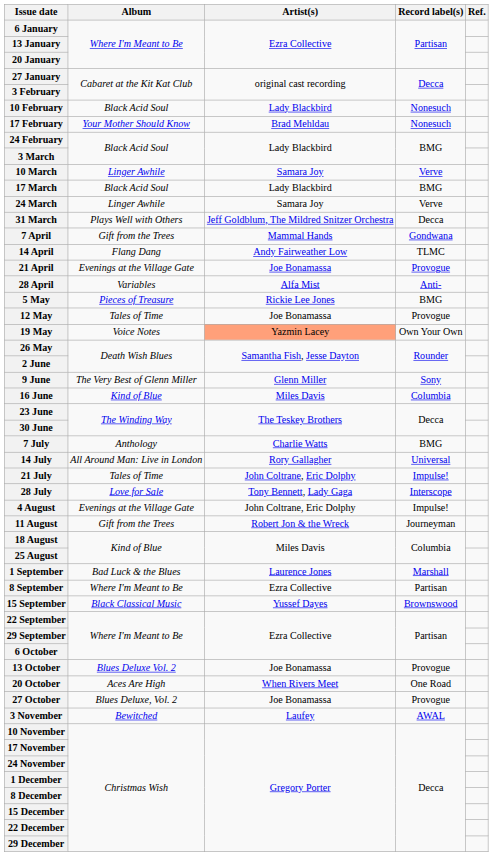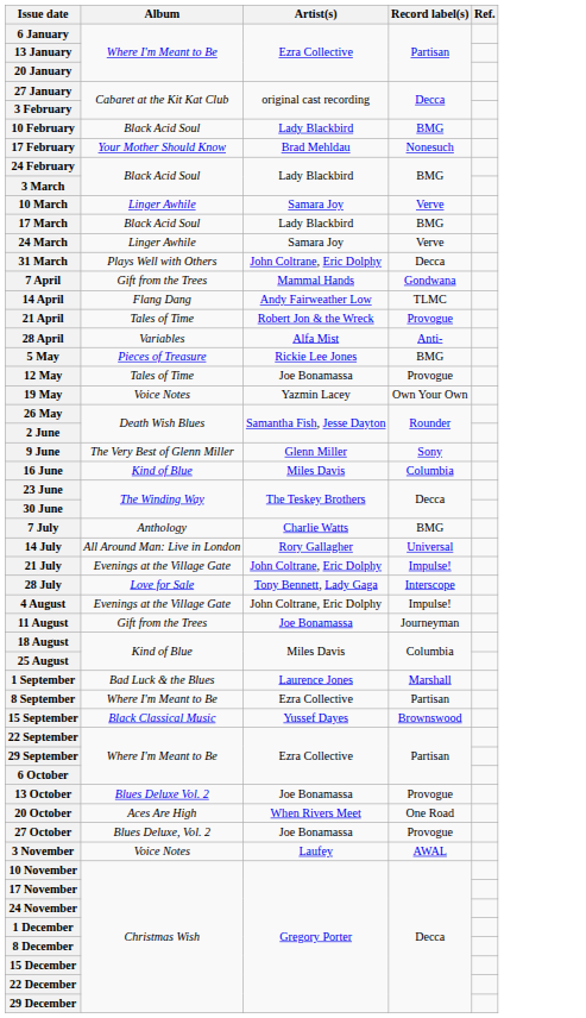 <table class="wikitable plainrowheaders" style="text-align:center">
 <tr>
 <th scope="col">Issue date</th>
 <th scope="col">Album</th>
 <th scope="col">Artist(s)</th>
 <th scope="col">Record label(s)</th>
 <th scope="col">Ref.</th>
 </tr>
 <tr>
 <th scope="row">6 January</th>
 <td rowspan="3"><em><a href='#'>Where I'm Meant to Be</a></em></td>
 <td rowspan="3"><a href='#'>Ezra Collective</a></td>
 <td rowspan="3"><a href='#'>Partisan</a></td>
 <td></td>
 </tr>
 <tr>
 <th scope="row">13 January</th>
 <td></td>
 </tr>
 <tr>
 <th scope="row">20 January</th>
 <td></td>
 </tr>
 <tr>
 <th scope="row">27 January</th>
 <td rowspan="2"><em>Cabaret at the Kit Kat Club</em></td>
 <td rowspan="2">original cast recording</td>
 <td rowspan="2"><a href='#'>Decca</a></td>
 <td></td>
 </tr>
 <tr>
 <th scope="row">3 February</th>
 <td></td>
 </tr>
 <tr>
 <th scope="row">10 February</th>
 <td><em>Black Acid Soul</em></td>
 <td><a href='#'>Lady Blackbird</a></td>
-<td><a href='#'>Nonesuch</a></td>
+<td><a href='#'>BMG</a></td>
 <td></td>
 </tr>
 <tr>
 <th scope="row">17 February</th>
 <td><em><a href='#'>Your Mother Should Know</a></em></td>
 <td><a href='#'>Brad Mehldau</a></td>
 <td><a href='#'>Nonesuch</a></td>
 <td></td>
 </tr>
 <tr>
 <th scope="row">24 February</th>
 <td rowspan="2"><em>Black Acid Soul</em></td>
 <td rowspan="2">Lady Blackbird</td>
 <td rowspan="2">BMG</td>
 <td></td>
 </tr>
 <tr>
 <th scope="row">3 March</th>
 <td></td>
 </tr>
 <tr>
 <th scope="row">10 March</th>
 <td><em><a href='#'>Linger Awhile</a></em></td>
 <td><a href='#'>Samara Joy</a></td>
 <td><a href='#'>Verve</a></td>
 <td></td>
 </tr>
 <tr>
 <th scope="row">17 March</th>
 <td><em>Black Acid Soul</em></td>
 <td>Lady Blackbird</td>
 <td>BMG</td>
 <td></td>
 </tr>
 <tr>
 <th scope="row">24 March</th>
 <td><em>Linger Awhile</em></td>
 <td>Samara Joy</td>
 <td>Verve</td>
 <td></td>
 </tr>
 <tr>
 <th scope="row">31 March</th>
 <td><em>Plays Well with Others</em></td>
-<td><a href='#'>Jeff Goldblum, The Mildred Snitzer Orchestra</a></td>
+<td><a href='#'>John Coltrane</a>, <a href='#'>Eric Dolphy</a></td>
 <td>Decca</td>
 <td></td>
 </tr>
 <tr>
 <th scope="row">7 April</th>
 <td><em>Gift from the Trees</em></td>
 <td><a href='#'>Mammal Hands</a></td>
 <td><a href='#'>Gondwana</a></td>
 <td></td>
 </tr>
 <tr>
 <th scope="row">14 April</th>
 <td><em>Flang Dang</em></td>
 <td><a href='#'>Andy Fairweather Low</a></td>
 <td>TLMC</td>
 <td></td>
 </tr>
 <tr>
 <th scope="row">21 April</th>
-<td><em>Evenings at the Village Gate</em></td>
-<td><a href='#'>Joe Bonamassa</a></td>
+<td><em>Tales of Time</em></td>
+<td><a href='#'>Robert Jon & the Wreck</a></td>
 <td><a href='#'>Provogue</a></td>
 <td></td>
 </tr>
 <tr>
 <th scope="row">28 April</th>
 <td><em>Variables</em></td>
 <td><a href='#'>Alfa Mist</a></td>
 <td><a href='#'>Anti-</a></td>
 <td></td>
 </tr>
 <tr>
 <th scope="row">5 May</th>
 <td><em><a href='#'>Pieces of Treasure</a></em></td>
 <td><a href='#'>Rickie Lee Jones</a></td>
 <td>BMG</td>
 <td></td>
 </tr>
 <tr>
 <th scope="row">12 May</th>
 <td><em>Tales of Time</em></td>
 <td>Joe Bonamassa</td>
 <td>Provogue</td>
 <td></td>
 </tr>
 <tr>
 <th scope="row">19 May</th>
 <td><em>Voice Notes</em></td>
-<td style="background: lightsalmon;">Yazmin Lacey</td>
+<td>Yazmin Lacey</td>
 <td>Own Your Own</td>
 <td></td>
 </tr>
 <tr>
 <th scope="row">26 May</th>
 <td rowspan="2"><em>Death Wish Blues</em></td>
 <td rowspan="2"><a href='#'>Samantha Fish</a>, <a href='#'>Jesse Dayton</a></td>
 <td rowspan="2"><a href='#'>Rounder</a></td>
 <td></td>
 </tr>
 <tr>
 <th scope="row">2 June</th>
 <td></td>
 </tr>
 <tr>
 <th scope="row">9 June</th>
 <td><em>The Very Best of Glenn Miller</em></td>
 <td><a href='#'>Glenn Miller</a></td>
 <td><a href='#'>Sony</a></td>
 <td></td>
 </tr>
 <tr>
 <th scope="row">16 June</th>
 <td><em><a href='#'>Kind of Blue</a></em></td>
 <td><a href='#'>Miles Davis</a></td>
 <td><a href='#'>Columbia</a></td>
 <td></td>
 </tr>
 <tr>
 <th scope="row">23 June</th>
 <td rowspan="2"><em><a href='#'>The Winding Way</a></em></td>
 <td rowspan="2"><a href='#'>The Teskey Brothers</a></td>
 <td rowspan="2">Decca</td>
 <td></td>
 </tr>
 <tr>
 <th scope="row">30 June</th>
 <td></td>
 </tr>
 <tr>
 <th scope="row">7 July</th>
 <td><em>Anthology</em></td>
 <td><a href='#'>Charlie Watts</a></td>
 <td>BMG</td>
 <td></td>
 </tr>
 <tr>
 <th scope="row">14 July</th>
 <td><em>All Around Man: Live in London</em></td>
 <td><a href='#'>Rory Gallagher</a></td>
 <td><a href='#'>Universal</a></td>
 <td></td>
 </tr>
 <tr>
 <th scope="row">21 July</th>
-<td><em>Tales of Time</em></td>
+<td><em>Evenings at the Village Gate</em></td>
 <td><a href='#'>John Coltrane</a>, <a href='#'>Eric Dolphy</a></td>
 <td><a href='#'>Impulse!</a></td>
 <td></td>
 </tr>
 <tr>
 <th scope="row">28 July</th>
 <td><em><a href='#'>Love for Sale</a></em></td>
 <td><a href='#'>Tony Bennett</a>, <a href='#'>Lady Gaga</a></td>
 <td><a href='#'>Interscope</a></td>
 <td></td>
 </tr>
 <tr>
 <th scope="row">4 August</th>
 <td><em>Evenings at the Village Gate</em></td>
 <td>John Coltrane, Eric Dolphy</td>
 <td>Impulse!</td>
 <td></td>
 </tr>
 <tr>
 <th scope="row">11 August</th>
 <td><em>Gift from the Trees</em></td>
-<td><a href='#'>Robert Jon & the Wreck</a></td>
+<td><a href='#'>Joe Bonamassa</a></td>
 <td>Journeyman</td>
 <td></td>
 </tr>
 <tr>
 <th scope="row">18 August</th>
 <td rowspan="2"><em>Kind of Blue</em></td>
 <td rowspan="2">Miles Davis</td>
 <td rowspan="2">Columbia</td>
 <td></td>
 </tr>
 <tr>
 <th scope="row">25 August</th>
 <td></td>
 </tr>
 <tr>
 <th scope="row">1 September</th>
 <td><em>Bad Luck & the Blues</em></td>
 <td><a href='#'>Laurence Jones</a></td>
 <td><a href='#'>Marshall</a></td>
 <td></td>
 </tr>
 <tr>
 <th scope="row">8 September</th>
 <td><em>Where I'm Meant to Be</em></td>
 <td>Ezra Collective</td>
 <td>Partisan</td>
 <td></td>
 </tr>
 <tr>
 <th scope="row">15 September</th>
 <td><em><a href='#'>Black Classical Music</a></em></td>
 <td><a href='#'>Yussef Dayes</a></td>
 <td><a href='#'>Brownswood</a></td>
 <td></td>
 </tr>
 <tr>
 <th scope="row">22 September</th>
 <td rowspan="3"><em>Where I'm Meant to Be</em></td>
 <td rowspan="3">Ezra Collective</td>
 <td rowspan="3">Partisan</td>
 <td></td>
 </tr>
 <tr>
 <th scope="row">29 September</th>
 <td></td>
 </tr>
 <tr>
 <th scope="row">6 October</th>
 <td></td>
 </tr>
 <tr>
 <th scope="row">13 October</th>
 <td><em><a href='#'>Blues Deluxe Vol. 2</a></em></td>
 <td>Joe Bonamassa</td>
 <td>Provogue</td>
 <td></td>
 </tr>
 <tr>
 <th scope="row">20 October</th>
 <td><em>Aces Are High</em></td>
 <td><a href='#'>When Rivers Meet</a></td>
 <td>One Road</td>
 <td></td>
 </tr>
 <tr>
 <th scope="row">27 October</th>
 <td><em>Blues Deluxe, Vol. 2</em></td>
 <td>Joe Bonamassa</td>
 <td>Provogue</td>
 <td></td>
 </tr>
 <tr>
 <th scope="row">3 November</th>
-<td><em><a href='#'>Bewitched</a></em></td>
+<td><em>Voice Notes</em></td>
 <td><a href='#'>Laufey</a></td>
 <td><a href='#'>AWAL</a></td>
 <td></td>
 </tr>
 <tr>
 <th scope="row">10 November</th>
 <td rowspan="8"><em>Christmas Wish</em></td>
 <td rowspan="8"><a href='#'>Gregory Porter</a></td>
 <td rowspan="8">Decca</td>
 <td></td>
 </tr>
 <tr>
 <th scope="row">17 November</th>
 <td></td>
 </tr>
 <tr>
 <th scope="row">24 November</th>
 <td></td>
 </tr>
 <tr>
 <th scope="row">1 December</th>
 <td></td>
 </tr>
 <tr>
 <th scope="row">8 December</th>
 <td></td>
 </tr>
 <tr>
 <th scope="row">15 December</th>
 <td></td>
 </tr>
 <tr>
 <th scope="row">22 December</th>
 <td></td>
 </tr>
 <tr>
 <th scope="row">29 December</th>
 <td></td>
 </tr>
 </table>
